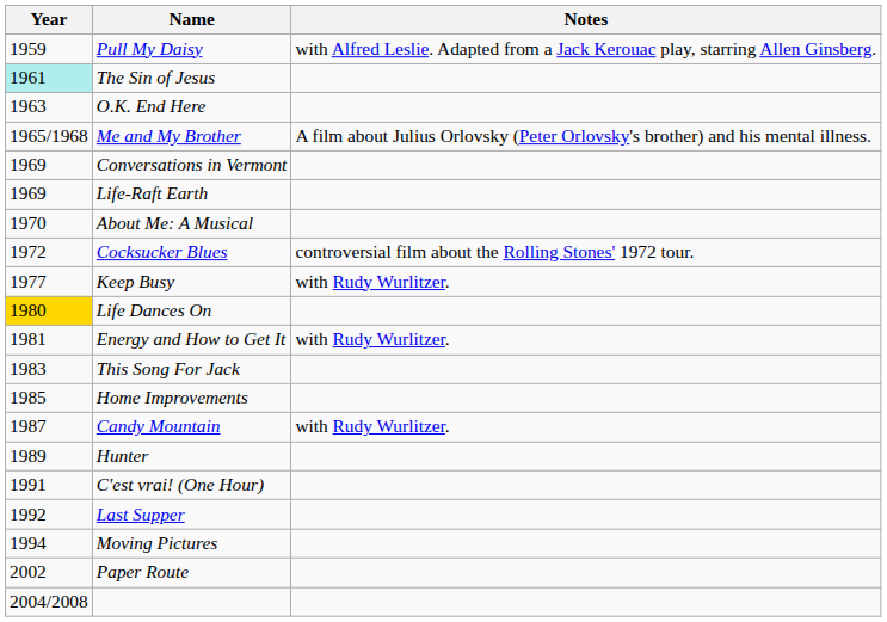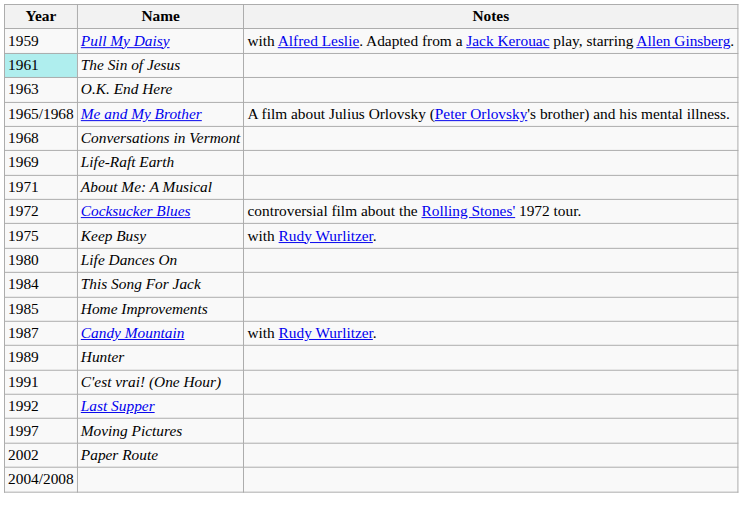 <table class="wikitable sortable">
 <tr>
 <th scope=col>Year</th>
 <th scope=col>Name</th>
 <th scope=col class=unsortable>Notes</th>
 </tr>
 <tr>
 <td>1959</td>
 <td><em><a href='#'>Pull My Daisy</a></em></td>
 <td>with <a href='#'>Alfred Leslie</a>. Adapted from a <a href='#'>Jack Kerouac</a> play, starring <a href='#'>Allen Ginsberg</a>.</td>
 </tr>
 <tr>
 <td style="background: paleturquoise;">1961</td>
 <td><em>The Sin of Jesus</em></td>
 <td></td>
 </tr>
 <tr>
 <td>1963</td>
 <td><em>O.K. End Here</em></td>
 <td></td>
 </tr>
 <tr>
 <td>1965/1968</td>
 <td><em><a href='#'>Me and My Brother</a></em></td>
 <td>A film about Julius Orlovsky (<a href='#'>Peter Orlovsky</a>'s brother) and his mental illness.</td>
 </tr>
 <tr>
-<td>1969</td>
+<td>1968</td>
 <td><em>Conversations in Vermont</em></td>
 <td></td>
 </tr>
 <tr>
 <td>1969</td>
 <td><em>Life-Raft Earth</em></td>
 <td></td>
 </tr>
 <tr>
-<td>1970</td>
+<td>1971</td>
 <td><em>About Me: A Musical</em></td>
 <td></td>
 </tr>
 <tr>
 <td>1972</td>
 <td><em><a href='#'>Cocksucker Blues</a></em></td>
 <td>controversial film about the <a href='#'>Rolling Stones'</a> 1972 tour.</td>
 </tr>
 <tr>
-<td>1977</td>
+<td>1975</td>
 <td><em>Keep Busy</em></td>
 <td>with <a href='#'>Rudy Wurlitzer</a>.</td>
 </tr>
 <tr>
-<td style="background: gold;">1980</td>
+<td>1980</td>
 <td><em>Life Dances On</em></td>
 <td></td>
 </tr>
 <tr>
-<td>1981</td>
-<td><em>Energy and How to Get It</em></td>
-<td>with <a href='#'>Rudy Wurlitzer</a>.</td>
-</tr>
-<tr>
-<td>1983</td>
+<td>1984</td>
 <td><em>This Song For Jack</em></td>
 <td></td>
 </tr>
 <tr>
 <td>1985</td>
 <td><em>Home Improvements</em></td>
 <td></td>
 </tr>
 <tr>
 <td>1987</td>
 <td><em><a href='#'>Candy Mountain</a></em></td>
 <td>with <a href='#'>Rudy Wurlitzer</a>.</td>
 </tr>
 <tr>
 <td>1989</td>
 <td><em>Hunter</em></td>
 <td></td>
 </tr>
 <tr>
 <td>1991</td>
 <td><em>C'est vrai! (One Hour)</em></td>
 <td></td>
 </tr>
 <tr>
 <td>1992</td>
 <td><em><a href='#'>Last Supper</a></em></td>
 <td></td>
 </tr>
 <tr>
-<td>1994</td>
+<td>1997</td>
 <td><em>Moving Pictures</em></td>
 <td></td>
 </tr>
 <tr>
 <td>2002</td>
 <td><em>Paper Route</em></td>
 <td></td>
 </tr>
 <tr>
 <td>2004/2008</td>
 <td><em></em></td>
 <td></td>
 </tr>
 </table>
